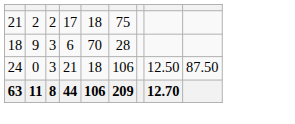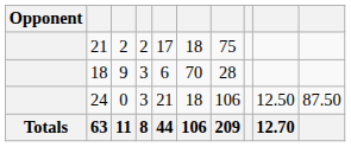 <table class="wikitable plainrowheaders sortable" style="text-align:center">
 <tr>
+<th scope=col>Opponent</th>
 <th scope=col></th>
 <th scope=col></th>
 <th scope=col></th>
 <th scope=col></th>
 <th scope=col></th>
 <th scope=col></th>
 <th scope=col></th>
 <th scope=col></th>
 <th scope=col></th>
 </tr>
 <tr>
+<th scope=row style="text-align:left;"></th>
 <td>21</td>
 <td>2</td>
 <td>2</td>
 <td>17</td>
 <td>18</td>
 <td>75</td>
 <td></td>
 <td></td>
 <td></td>
 </tr>
 <tr>
+<th scope=row style="text-align:left;"></th>
 <td>18</td>
 <td>9</td>
 <td>3</td>
 <td>6</td>
 <td>70</td>
 <td>28</td>
 <td></td>
 <td></td>
 <td></td>
 </tr>
 <tr>
+<th scope=row style="text-align:left;"></th>
 <td>24</td>
 <td>0</td>
 <td>3</td>
 <td>21</td>
 <td>18</td>
 <td>106</td>
 <td></td>
 <td>12.50</td>
 <td>87.50</td>
 </tr>
 <tr class="sortbottom">
+<th>Totals</th>
 <th>63</th>
 <th>11</th>
 <th>8</th>
 <th>44</th>
 <th>106</th>
 <th>209</th>
 <th></th>
 <th>12.70</th>
 <th></th>
 </tr>
 </table>
